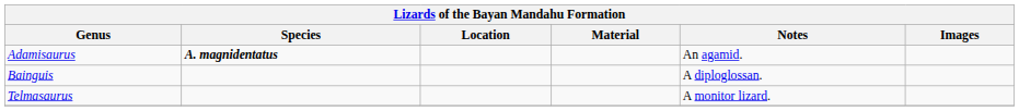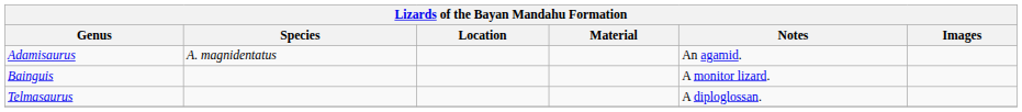 <table class="wikitable" align="center" width="100%">
 <tr>
 <th colspan="7" align="center"><strong><a href='#'>Lizards</a> of the Bayan Mandahu Formation</strong></th>
 </tr>
 <tr>
 <th>Genus</th>
 <th>Species</th>
 <th>Location</th>
 <th>Material</th>
 <th>Notes</th>
 <th>Images</th>
 </tr>
 <tr>
 <td><em><a href='#'>Adamisaurus</a></em></td>
-<td><strong><em>A. magnidentatus</em></strong></td>
+<td><em>A. magnidentatus</em></td>
 <td></td>
 <td></td>
 <td>An <a href='#'>agamid</a>.</td>
 <td></td>
 </tr>
 <tr>
 <td><em><a href='#'>Bainguis</a></em></td>
 <td></td>
 <td></td>
 <td></td>
-<td>A <a href='#'>diploglossan</a>.</td>
+<td>A <a href='#'>monitor lizard</a>.</td>
 <td></td>
 </tr>
 <tr>
 <td><em><a href='#'>Telmasaurus</a></em></td>
 <td></td>
 <td></td>
 <td></td>
-<td>A <a href='#'>monitor lizard</a>.</td>
+<td>A <a href='#'>diploglossan</a>.</td>
 <td></td>
 </tr>
 <tr>
 </tr>
 </table>
